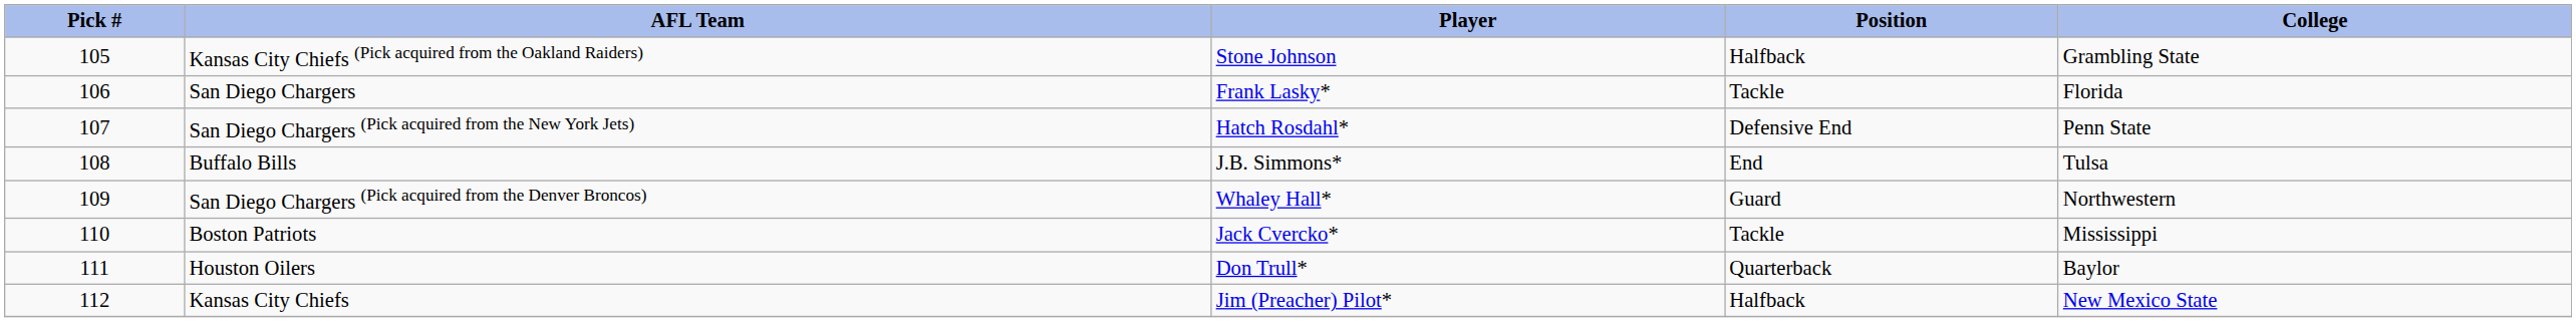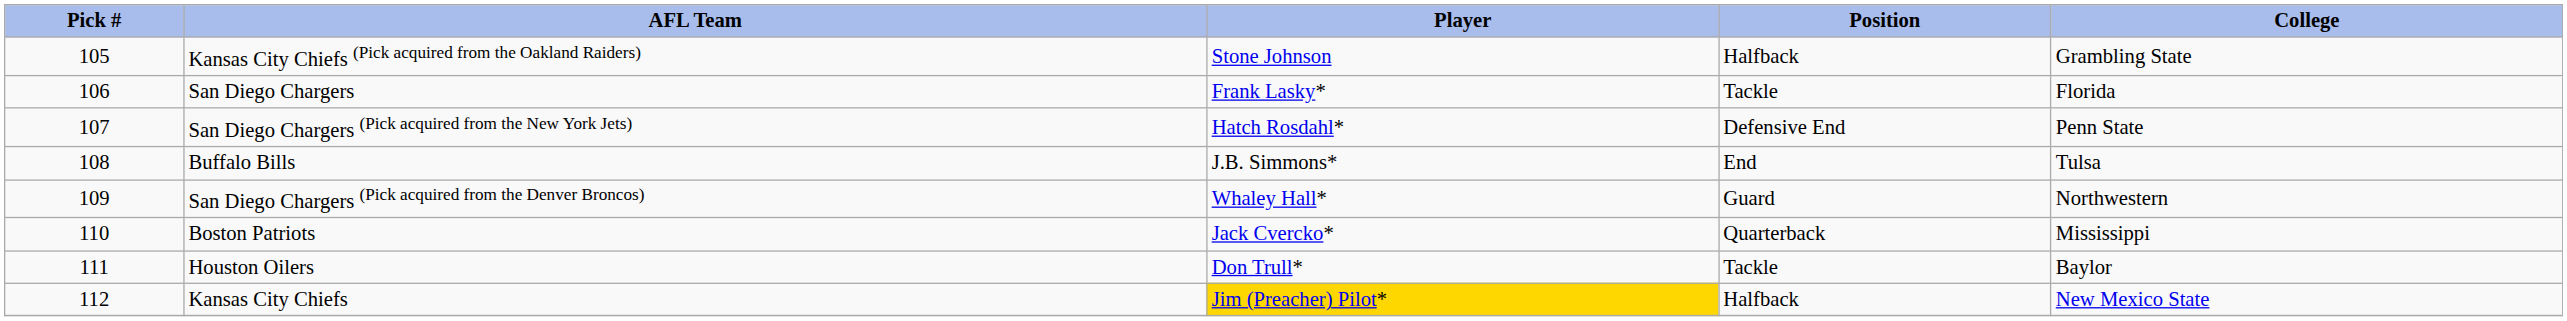 <table class="wikitable sortable sortable" style="width: 100%">
 <tr>
 <th style="background:#A8BDEC;" width=7%>Pick #</th>
 <th width=40% style="background:#A8BDEC;">AFL Team</th>
 <th width=20% style="background:#A8BDEC;">Player</th>
 <th width=13% style="background:#A8BDEC;">Position</th>
 <th style="background:#A8BDEC;">College</th>
 </tr>
 <tr>
 <td align=center>105</td>
 <td>Kansas City Chiefs <sup>(Pick acquired from the Oakland Raiders)</sup></td>
 <td><a href='#'>Stone Johnson</a></td>
 <td>Halfback</td>
 <td>Grambling State</td>
 </tr>
 <tr>
 <td align=center>106</td>
 <td>San Diego Chargers</td>
 <td><a href='#'>Frank Lasky</a>*</td>
 <td>Tackle</td>
 <td>Florida</td>
 </tr>
 <tr>
 <td align=center>107</td>
 <td>San Diego Chargers <sup>(Pick acquired from the New York Jets)</sup></td>
 <td><a href='#'>Hatch Rosdahl</a>*</td>
 <td>Defensive End</td>
 <td>Penn State</td>
 </tr>
 <tr>
 <td align=center>108</td>
 <td>Buffalo Bills</td>
 <td>J.B. Simmons*</td>
 <td>End</td>
 <td>Tulsa</td>
 </tr>
 <tr>
 <td align=center>109</td>
 <td>San Diego Chargers <sup>(Pick acquired from the Denver Broncos)</sup></td>
 <td><a href='#'>Whaley Hall</a>*</td>
 <td>Guard</td>
 <td>Northwestern</td>
 </tr>
 <tr>
 <td align=center>110</td>
 <td>Boston Patriots</td>
 <td><a href='#'>Jack Cvercko</a>*</td>
-<td>Tackle</td>
+<td>Quarterback</td>
 <td>Mississippi</td>
 </tr>
 <tr>
 <td align=center>111</td>
 <td>Houston Oilers</td>
 <td><a href='#'>Don Trull</a>*</td>
-<td>Quarterback</td>
+<td>Tackle</td>
 <td>Baylor</td>
 </tr>
 <tr>
 <td align=center>112</td>
 <td>Kansas City Chiefs</td>
-<td><a href='#'>Jim (Preacher) Pilot</a>*</td>
+<td style="background: gold;"><a href='#'>Jim (Preacher) Pilot</a>*</td>
 <td>Halfback</td>
 <td><a href='#'>New Mexico State</a></td>
 </tr>
 <tr>
 </tr>
 </table>
